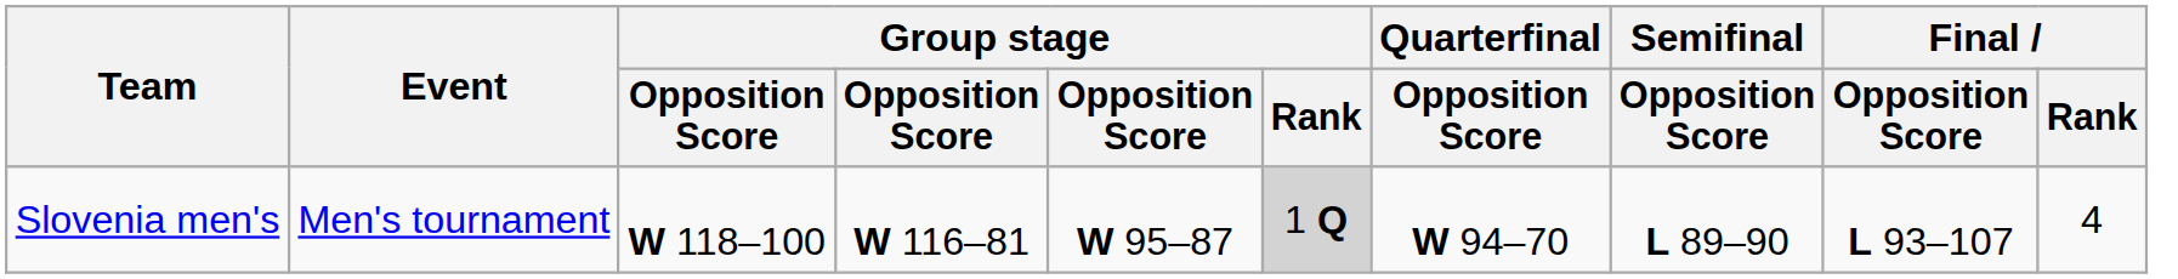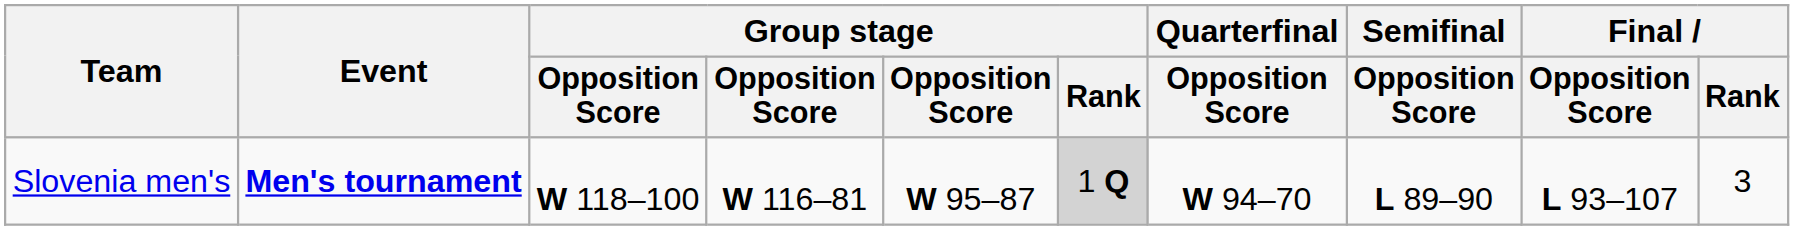 <table class="wikitable" style="font-size:90%">
 <tr>
 <th rowspan=2>Team</th>
 <th rowspan=2>Event</th>
 <th colspan=4>Group stage</th>
 <th>Quarterfinal</th>
 <th>Semifinal</th>
 <th colspan=2>Final / </th>
 </tr>
 <tr style="font-size:95%">
 <th>Opposition<br>Score</th>
 <th>Opposition<br>Score</th>
 <th>Opposition<br>Score</th>
 <th>Rank</th>
 <th>Opposition<br>Score</th>
 <th>Opposition<br>Score</th>
 <th>Opposition<br>Score</th>
 <th>Rank</th>
 </tr>
 <tr align=center>
 <td align=left><a href='#'>Slovenia men's</a></td>
-<td align=left><a href='#'>Men's tournament</a></td>
+<td align=left><strong><a href='#'>Men's tournament</a></strong></td>
 <td> <br> <strong>W</strong> 118–100</td>
 <td> <br> <strong>W</strong> 116–81</td>
 <td> <br> <strong>W</strong> 95–87</td>
 <td style="background: lightgrey;">1 <strong>Q</strong></td>
 <td> <br> <strong>W</strong> 94–70</td>
 <td> <br> <strong>L</strong> 89–90</td>
 <td> <br> <strong>L</strong> 93–107</td>
-<td>4</td>
+<td>3</td>
 </tr>
 </table>
